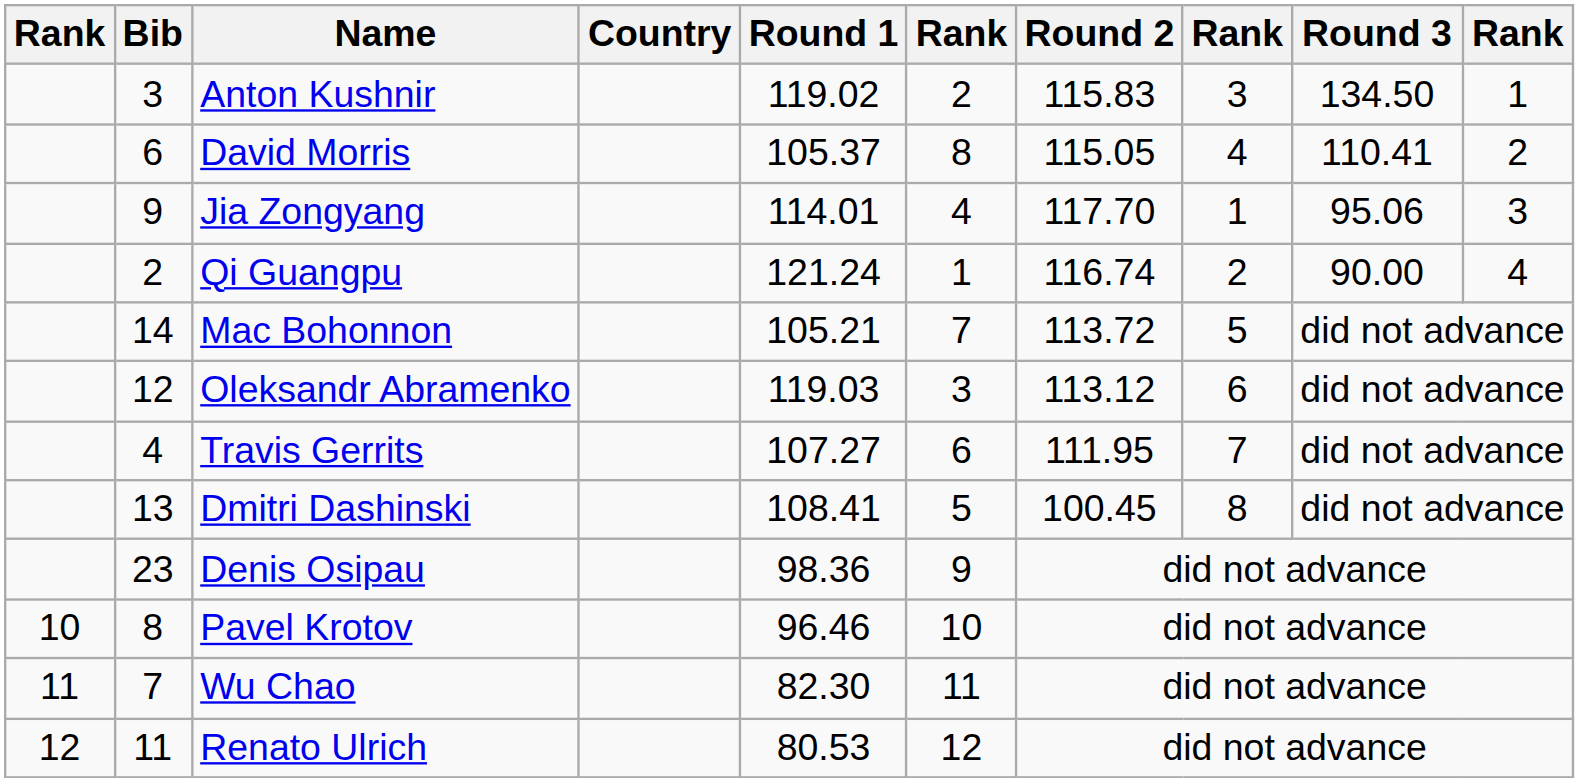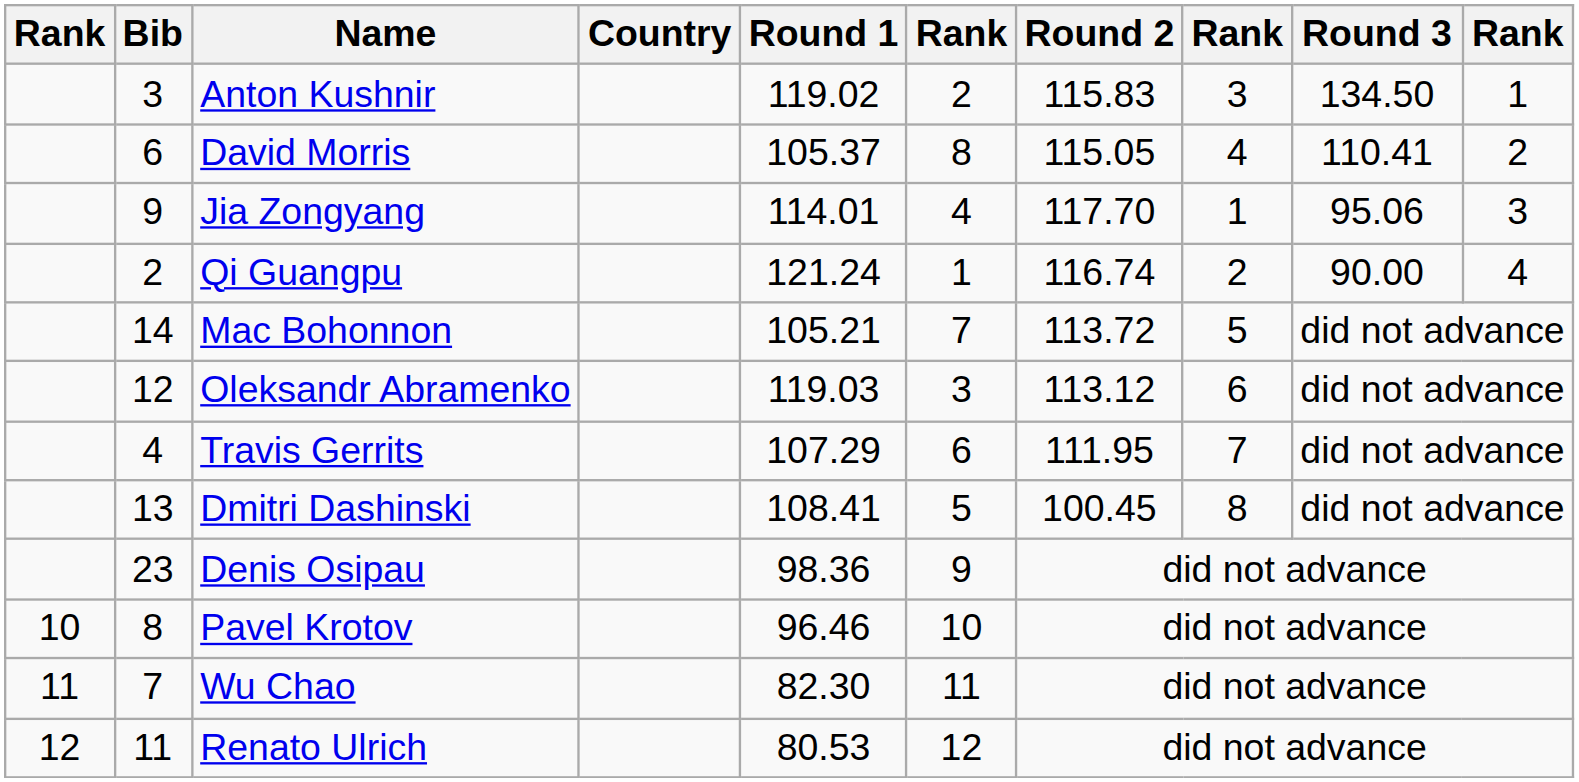 <table class="wikitable sortable" style="text-align:center">
 <tr>
 <th>Rank</th>
 <th>Bib</th>
 <th>Name</th>
 <th>Country</th>
 <th>Round 1</th>
 <th>Rank</th>
 <th>Round 2</th>
 <th>Rank</th>
 <th>Round 3</th>
 <th>Rank</th>
 </tr>
 <tr>
 <td></td>
 <td>3</td>
 <td align=left><a href='#'>Anton Kushnir</a></td>
 <td align=left></td>
 <td>119.02</td>
 <td>2</td>
 <td>115.83</td>
 <td>3</td>
 <td>134.50</td>
 <td>1</td>
 </tr>
 <tr>
 <td></td>
 <td>6</td>
 <td align=left><a href='#'>David Morris</a></td>
 <td align=left></td>
 <td>105.37</td>
 <td>8</td>
 <td>115.05</td>
 <td>4</td>
 <td>110.41</td>
 <td>2</td>
 </tr>
 <tr>
 <td></td>
 <td>9</td>
 <td align=left><a href='#'>Jia Zongyang</a></td>
 <td align=left></td>
 <td>114.01</td>
 <td>4</td>
 <td>117.70</td>
 <td>1</td>
 <td>95.06</td>
 <td>3</td>
 </tr>
 <tr>
 <td></td>
 <td>2</td>
 <td align=left><a href='#'>Qi Guangpu</a></td>
 <td align=left></td>
 <td>121.24</td>
 <td>1</td>
 <td>116.74</td>
 <td>2</td>
 <td>90.00</td>
 <td>4</td>
 </tr>
 <tr>
 <td></td>
 <td>14</td>
 <td align=left><a href='#'>Mac Bohonnon</a></td>
 <td align=left></td>
 <td>105.21</td>
 <td>7</td>
 <td>113.72</td>
 <td>5</td>
 <td colspan=4>did not advance</td>
 </tr>
 <tr>
 <td></td>
 <td>12</td>
 <td align=left><a href='#'>Oleksandr Abramenko</a></td>
 <td align=left></td>
 <td>119.03</td>
 <td>3</td>
 <td>113.12</td>
 <td>6</td>
 <td colspan=4>did not advance</td>
 </tr>
 <tr>
 <td></td>
 <td>4</td>
 <td align=left><a href='#'>Travis Gerrits</a></td>
 <td align=left></td>
-<td>107.27</td>
+<td>107.29</td>
 <td>6</td>
 <td>111.95</td>
 <td>7</td>
 <td colspan=4>did not advance</td>
 </tr>
 <tr>
 <td></td>
 <td>13</td>
 <td align=left><a href='#'>Dmitri Dashinski</a></td>
 <td align=left></td>
 <td>108.41</td>
 <td>5</td>
 <td>100.45</td>
 <td>8</td>
 <td colspan=4>did not advance</td>
 </tr>
 <tr>
 <td></td>
 <td>23</td>
 <td align=left><a href='#'>Denis Osipau</a></td>
 <td align=left></td>
 <td>98.36</td>
 <td>9</td>
 <td colspan=4>did not advance</td>
 </tr>
 <tr>
 <td>10</td>
 <td>8</td>
 <td align=left><a href='#'>Pavel Krotov</a></td>
 <td align=left></td>
 <td>96.46</td>
 <td>10</td>
 <td colspan=4>did not advance</td>
 </tr>
 <tr>
 <td>11</td>
 <td>7</td>
 <td align=left><a href='#'>Wu Chao</a></td>
 <td align=left></td>
 <td>82.30</td>
 <td>11</td>
 <td colspan=4>did not advance</td>
 </tr>
 <tr>
 <td>12</td>
 <td>11</td>
 <td align=left><a href='#'>Renato Ulrich</a></td>
 <td align=left></td>
 <td>80.53</td>
 <td>12</td>
 <td colspan=4>did not advance</td>
 </tr>
 </table>
